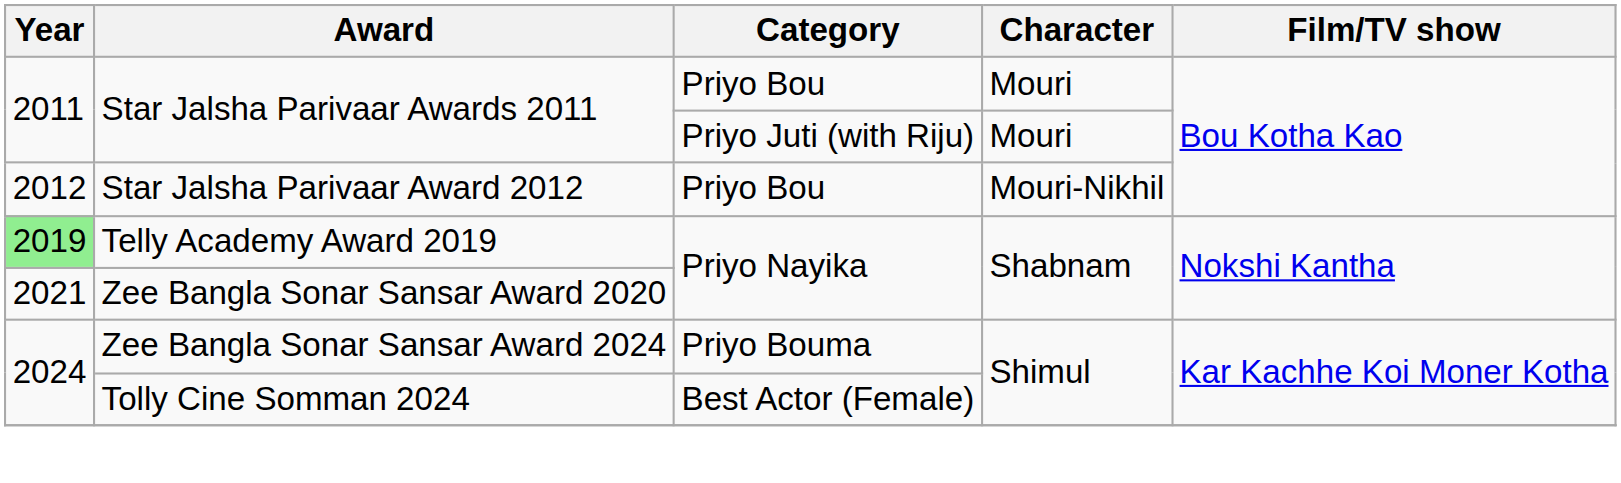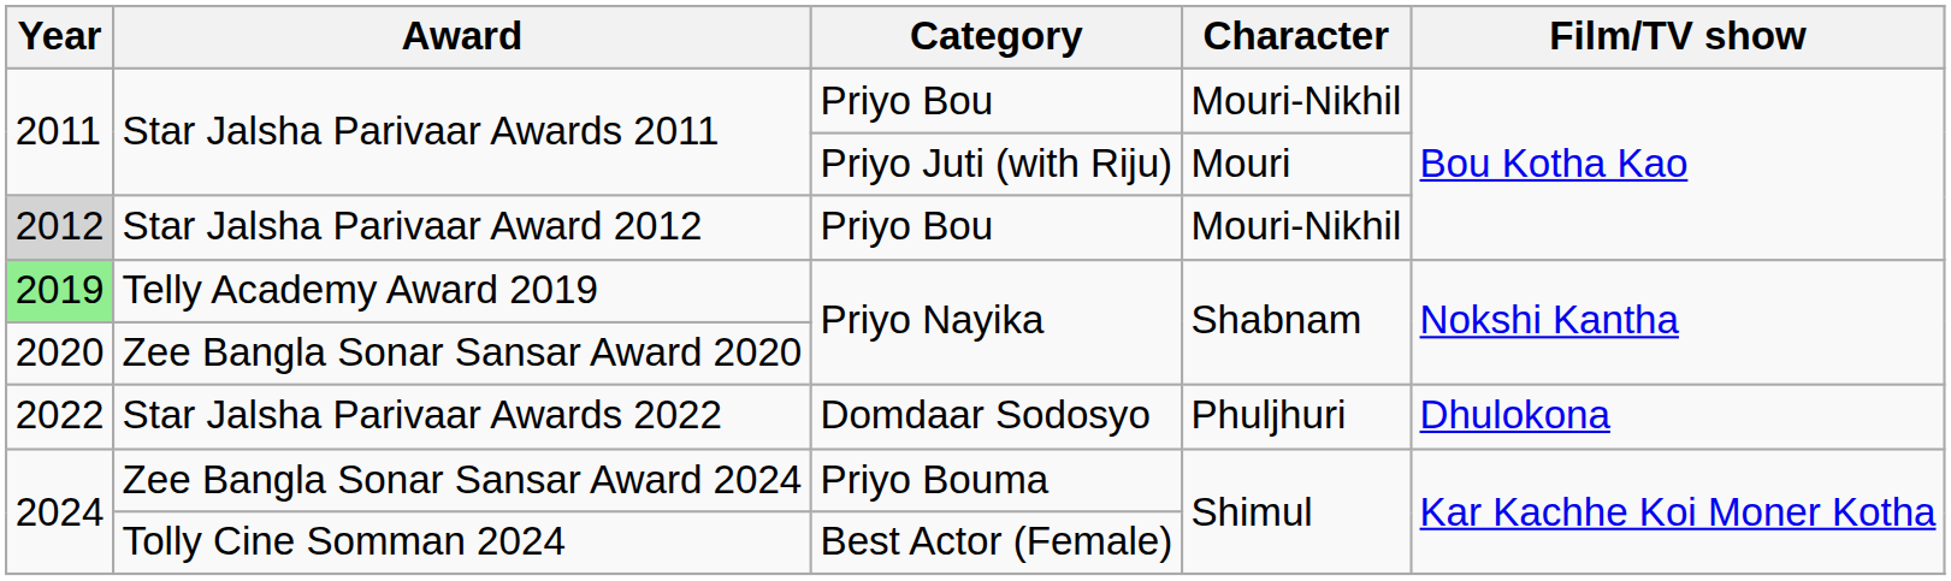 <table class="wikitable sortable">
 <tr>
 <th>Year</th>
 <th>Award</th>
 <th>Category</th>
 <th>Character</th>
 <th>Film/TV show</th>
 </tr>
 <tr>
 <td rowspan="2">2011</td>
 <td rowspan="2">Star Jalsha Parivaar Awards 2011</td>
 <td>Priyo Bou</td>
-<td>Mouri</td>
+<td>Mouri-Nikhil</td>
 <td rowspan="3"><a href='#'>Bou Kotha Kao</a></td>
 </tr>
 <tr>
 <td>Priyo Juti (with Riju)</td>
 <td>Mouri</td>
 </tr>
 <tr>
-<td>2012</td>
+<td style="background: lightgrey;">2012</td>
 <td>Star Jalsha Parivaar Award 2012</td>
 <td>Priyo Bou</td>
 <td>Mouri-Nikhil</td>
 </tr>
 <tr>
 <td style="background: lightgreen;">2019</td>
 <td>Telly Academy Award 2019</td>
 <td rowspan="2">Priyo Nayika</td>
 <td rowspan="2">Shabnam</td>
 <td rowspan="2"><a href='#'>Nokshi Kantha</a></td>
 </tr>
 <tr>
-<td>2021</td>
+<td>2020</td>
 <td>Zee Bangla Sonar Sansar Award 2020</td>
+</tr>
+<tr>
+<td>2022</td>
+<td>Star Jalsha Parivaar Awards 2022</td>
+<td>Domdaar Sodosyo</td>
+<td>Phuljhuri</td>
+<td><a href='#'>Dhulokona</a></td>
 </tr>
 <tr>
 <td rowspan="2">2024</td>
 <td>Zee Bangla Sonar Sansar Award 2024</td>
 <td>Priyo Bouma</td>
 <td rowspan="2">Shimul</td>
 <td rowspan="2"><a href='#'>Kar Kachhe Koi Moner Kotha</a></td>
 </tr>
 <tr>
 <td>Tolly Cine Somman 2024</td>
 <td>Best Actor (Female)</td>
 </tr>
 <tr>
 </tr>
 </table>
